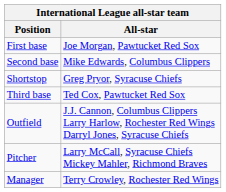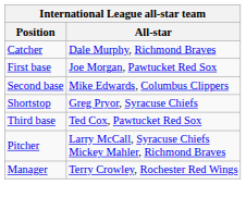 <table class="wikitable">
 <tr>
 <th colspan="2">International League all-star team</th>
 </tr>
 <tr>
 <th>Position</th>
 <th>All-star</th>
+</tr>
+<tr>
+<td><a href='#'>Catcher</a></td>
+<td><a href='#'>Dale Murphy</a>, <a href='#'>Richmond Braves</a></td>
 </tr>
 <tr>
 <td><a href='#'>First base</a></td>
 <td><a href='#'>Joe Morgan</a>, <a href='#'>Pawtucket Red Sox</a></td>
 </tr>
 <tr>
 <td><a href='#'>Second base</a></td>
 <td><a href='#'>Mike Edwards</a>, <a href='#'>Columbus Clippers</a></td>
 </tr>
 <tr>
 <td><a href='#'>Shortstop</a></td>
 <td><a href='#'>Greg Pryor</a>, <a href='#'>Syracuse Chiefs</a></td>
 </tr>
 <tr>
 <td><a href='#'>Third base</a></td>
 <td><a href='#'>Ted Cox</a>, <a href='#'>Pawtucket Red Sox</a></td>
 </tr>
 <tr>
-<td><a href='#'>Outfield</a></td>
-<td><a href='#'>J.J. Cannon</a>, <a href='#'>Columbus Clippers</a> <br> <a href='#'>Larry Harlow</a>, <a href='#'>Rochester Red Wings</a> <br> <a href='#'>Darryl Jones</a>, <a href='#'>Syracuse Chiefs</a></td>
-</tr>
-<tr>
 <td><a href='#'>Pitcher</a></td>
 <td><a href='#'>Larry McCall</a>, <a href='#'>Syracuse Chiefs</a> <br> <a href='#'>Mickey Mahler</a>, <a href='#'>Richmond Braves</a></td>
 </tr>
 <tr>
 <td><a href='#'>Manager</a></td>
 <td><a href='#'>Terry Crowley</a>, <a href='#'>Rochester Red Wings</a></td>
 </tr>
 </table>
